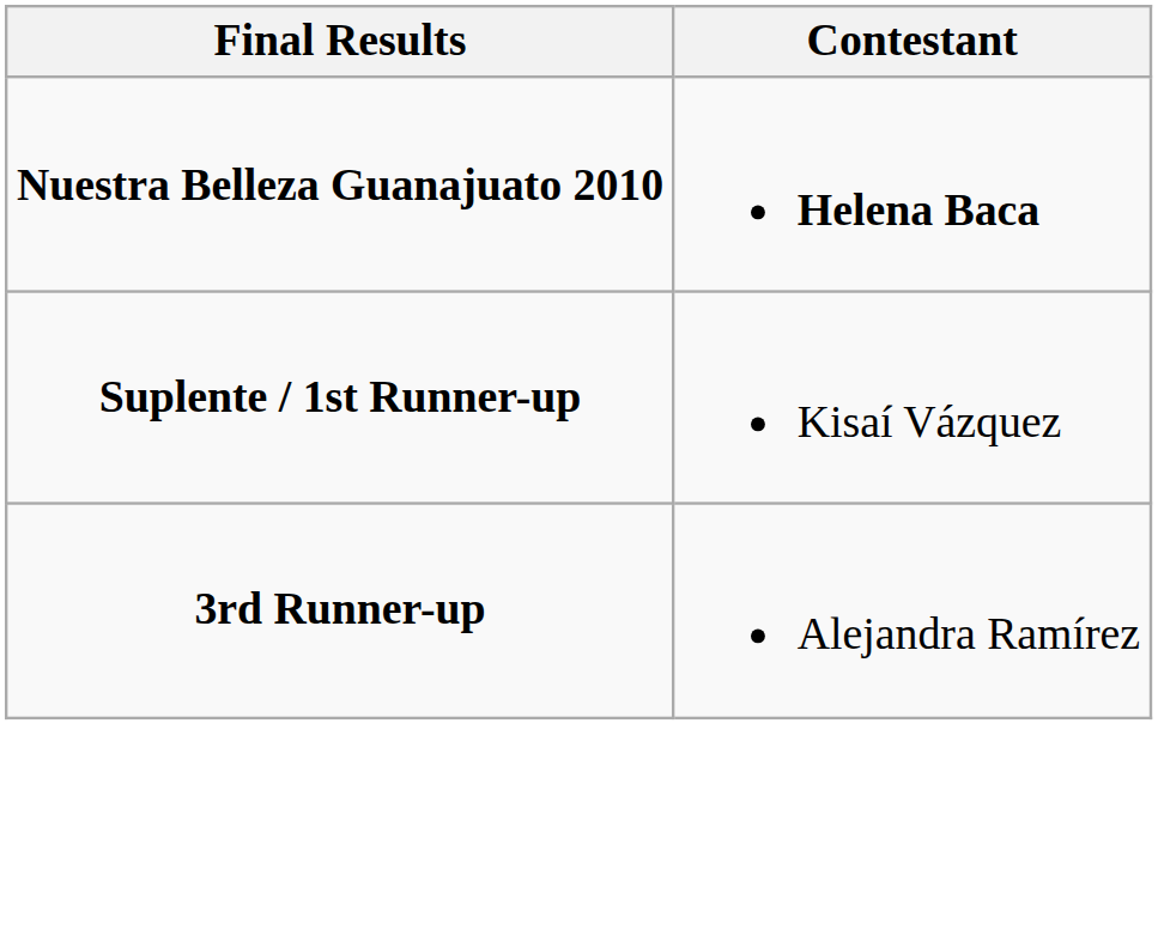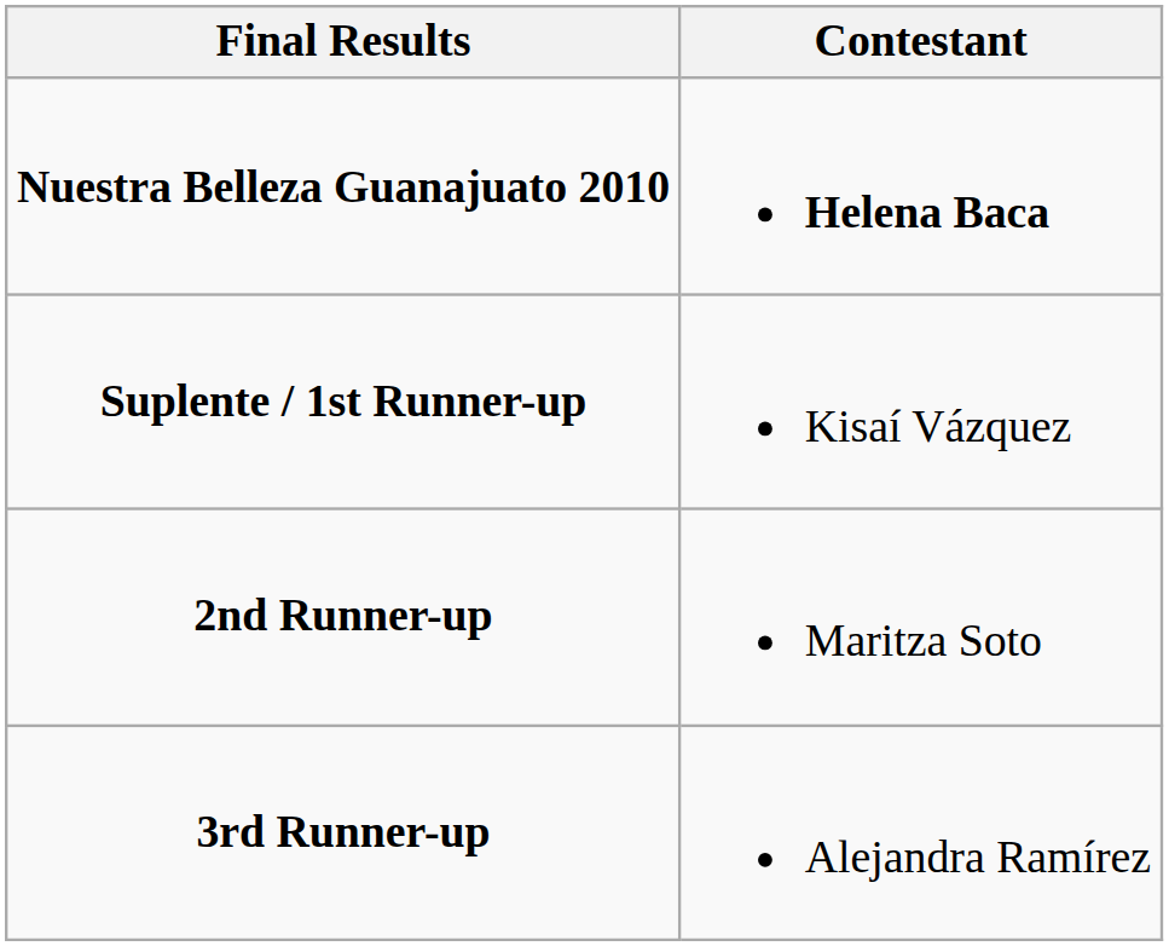 <table class="wikitable">
 <tr>
 <th>Final Results</th>
 <th>Contestant</th>
 </tr>
 <tr>
 <td align="center"><strong>Nuestra Belleza Guanajuato 2010</strong></td>
 <td><br><ul><li><strong>Helena Baca</strong></li></ul></td>
 </tr>
 <tr>
 <td align="center"><strong>Suplente / 1st Runner-up</strong></td>
 <td><br><ul><li>Kisaí Vázquez</li></ul></td>
 </tr>
 <tr>
+<td align="center"><strong>2nd Runner-up</strong></td>
+<td><br><ul><li>Maritza Soto</li></ul></td>
+</tr>
+<tr>
 <td align="center"><strong>3rd Runner-up</strong></td>
 <td><br><ul><li>Alejandra Ramírez</li></ul></td>
 </tr>
 </table>
